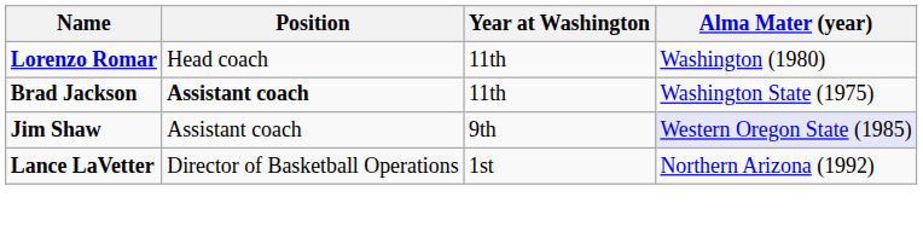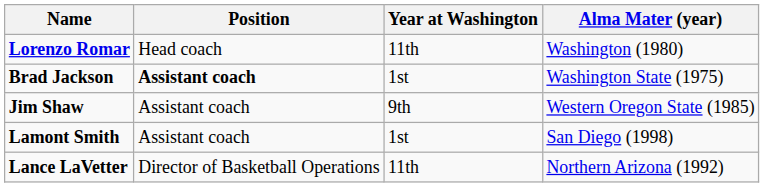 <table class="wikitable" style="white-space:nowrap; font-size:90%;">
 <tr>
 <th>Name</th>
 <th>Position</th>
 <th>Year at Washington</th>
 <th><a href='#'>Alma Mater</a> (year)</th>
 </tr>
 <tr>
 <td><strong><a href='#'>Lorenzo Romar</a></strong></td>
 <td>Head coach</td>
 <td>11th</td>
 <td><a href='#'>Washington</a> (1980)</td>
 </tr>
 <tr>
 <td><strong>Brad Jackson</strong></td>
 <td><strong>Assistant coach</strong></td>
-<td>11th</td>
+<td>1st</td>
 <td><a href='#'>Washington State</a> (1975)</td>
 </tr>
 <tr>
 <td><strong>Jim Shaw</strong></td>
 <td>Assistant coach</td>
 <td>9th</td>
-<td style="background: lavender;"><a href='#'>Western Oregon State</a> (1985)</td>
+<td><a href='#'>Western Oregon State</a> (1985)</td>
+</tr>
+<tr>
+<td><strong>Lamont Smith</strong></td>
+<td>Assistant coach</td>
+<td>1st</td>
+<td><a href='#'>San Diego</a> (1998)</td>
 </tr>
 <tr>
 <td><strong>Lance LaVetter</strong></td>
 <td>Director of Basketball Operations</td>
-<td>1st</td>
+<td>11th</td>
 <td><a href='#'>Northern Arizona</a> (1992)</td>
 </tr>
 </table>
